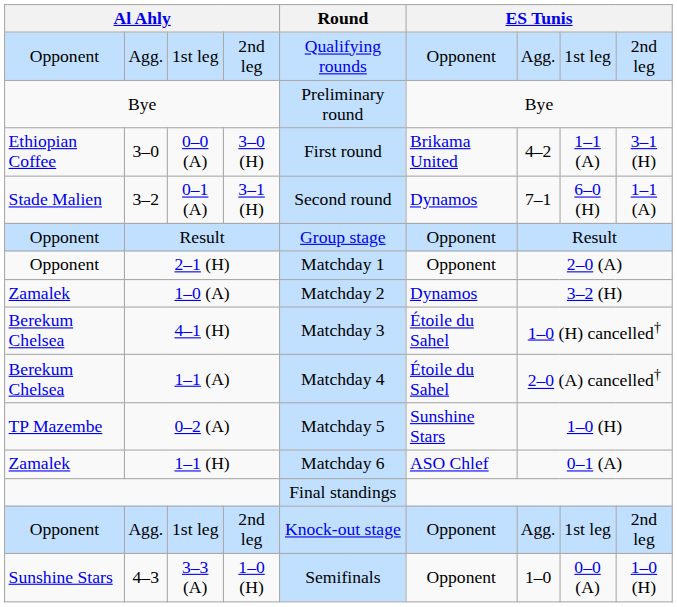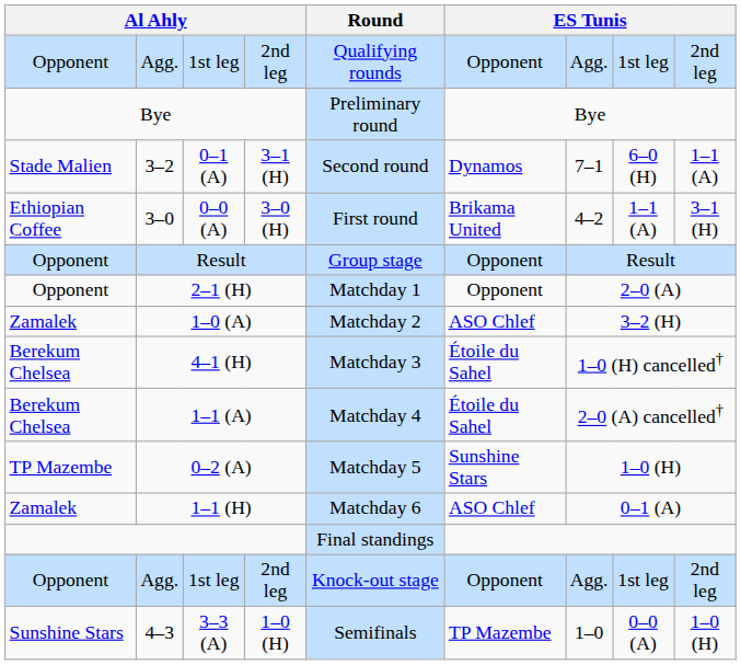 <table class="wikitable" style="text-align: center;">
 <tr>
 <th colspan=4> <a href='#'>Al Ahly</a></th>
 <th>Round</th>
 <th colspan=4> <a href='#'>ES Tunis</a></th>
 </tr>
 <tr bgcolor=#c1e0ff>
 <td>Opponent</td>
 <td>Agg.</td>
 <td>1st leg</td>
 <td>2nd leg</td>
 <td><a href='#'>Qualifying rounds</a></td>
 <td>Opponent</td>
 <td>Agg.</td>
 <td>1st leg</td>
 <td>2nd leg</td>
 </tr>
 <tr>
 <td colspan=4>Bye</td>
 <td bgcolor=#c1e0ff>Preliminary round</td>
 <td colspan=4>Bye</td>
 </tr>
 <tr>
+<td align=left> <a href='#'>Stade Malien</a></td>
+<td>3–2</td>
+<td><a href='#'>0–1</a> (A)</td>
+<td><a href='#'>3–1</a> (H)</td>
+<td bgcolor=#c1e0ff>Second round</td>
+<td align=left> <a href='#'>Dynamos</a></td>
+<td>7–1</td>
+<td><a href='#'>6–0</a> (H)</td>
+<td><a href='#'>1–1</a> (A)</td>
+</tr>
+<tr>
 <td align=left> <a href='#'>Ethiopian Coffee</a></td>
 <td>3–0</td>
 <td><a href='#'>0–0</a> (A)</td>
 <td><a href='#'>3–0</a> (H)</td>
 <td bgcolor=#c1e0ff>First round</td>
 <td align=left> <a href='#'>Brikama United</a></td>
 <td>4–2</td>
 <td><a href='#'>1–1</a> (A)</td>
 <td><a href='#'>3–1</a> (H)</td>
-</tr>
-<tr>
-<td align=left> <a href='#'>Stade Malien</a></td>
-<td>3–2</td>
-<td><a href='#'>0–1</a> (A)</td>
-<td><a href='#'>3–1</a> (H)</td>
-<td bgcolor=#c1e0ff>Second round</td>
-<td align=left> <a href='#'>Dynamos</a></td>
-<td>7–1</td>
-<td><a href='#'>6–0</a> (H)</td>
-<td><a href='#'>1–1</a> (A)</td>
 </tr>
 <tr bgcolor=#c1e0ff>
 <td>Opponent</td>
 <td colspan=3>Result</td>
 <td><a href='#'>Group stage</a></td>
 <td>Opponent</td>
 <td colspan=3>Result</td>
 </tr>
 <tr>
 <td>Opponent</td>
 <td colspan=3><a href='#'>2–1</a> (H)</td>
 <td bgcolor=#c1e0ff>Matchday 1</td>
 <td>Opponent</td>
 <td colspan=3><a href='#'>2–0</a> (A)</td>
 </tr>
 <tr>
 <td align=left> <a href='#'>Zamalek</a></td>
 <td colspan=3><a href='#'>1–0</a> (A)</td>
 <td bgcolor=#c1e0ff>Matchday 2</td>
-<td align=left> <a href='#'>Dynamos</a></td>
+<td align=left> <a href='#'>ASO Chlef</a></td>
 <td colspan=3><a href='#'>3–2</a> (H)</td>
 </tr>
 <tr>
 <td align=left> <a href='#'>Berekum Chelsea</a></td>
 <td colspan=3><a href='#'>4–1</a> (H)</td>
 <td bgcolor=#c1e0ff>Matchday 3</td>
 <td align=left> <a href='#'>Étoile du Sahel</a></td>
 <td colspan=3><a href='#'>1–0</a> (H) cancelled<sup>†</sup></td>
 </tr>
 <tr>
 <td align=left> <a href='#'>Berekum Chelsea</a></td>
 <td colspan=3><a href='#'>1–1</a> (A)</td>
 <td bgcolor=#c1e0ff>Matchday 4</td>
 <td align=left> <a href='#'>Étoile du Sahel</a></td>
 <td colspan=3><a href='#'>2–0</a> (A) cancelled<sup>†</sup></td>
 </tr>
 <tr>
 <td align=left> <a href='#'>TP Mazembe</a></td>
 <td colspan=3><a href='#'>0–2</a> (A)</td>
 <td bgcolor=#c1e0ff>Matchday 5</td>
 <td align=left> <a href='#'>Sunshine Stars</a></td>
 <td colspan=3><a href='#'>1–0</a> (H)</td>
 </tr>
 <tr>
 <td align=left> <a href='#'>Zamalek</a></td>
 <td colspan=3><a href='#'>1–1</a> (H)</td>
 <td bgcolor=#c1e0ff>Matchday 6</td>
 <td align=left> <a href='#'>ASO Chlef</a></td>
 <td colspan=3><a href='#'>0–1</a> (A)</td>
 </tr>
 <tr>
 <td colspan=4 align=center valign=top><br></td>
 <td bgcolor=#c1e0ff>Final standings</td>
 <td colspan=4 align=center valign=top><br></td>
 </tr>
 <tr bgcolor=#c1e0ff>
 <td>Opponent</td>
 <td>Agg.</td>
 <td>1st leg</td>
 <td>2nd leg</td>
 <td><a href='#'>Knock-out stage</a></td>
 <td>Opponent</td>
 <td>Agg.</td>
 <td>1st leg</td>
 <td>2nd leg</td>
 </tr>
 <tr>
 <td align=left> <a href='#'>Sunshine Stars</a></td>
 <td>4–3</td>
 <td><a href='#'>3–3</a> (A)</td>
 <td><a href='#'>1–0</a> (H)</td>
 <td bgcolor=#c1e0ff>Semifinals</td>
-<td>Opponent</td>
+<td align=left> <a href='#'>TP Mazembe</a></td>
 <td>1–0</td>
 <td><a href='#'>0–0</a> (A)</td>
 <td><a href='#'>1–0</a> (H)</td>
 </tr>
 </table>
